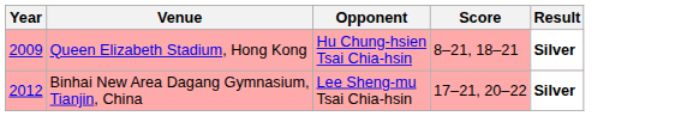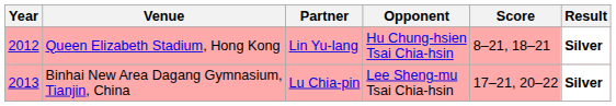 <table class="sortable wikitable" style="font-size: 90%;">
 <tr>
 <th>Year</th>
 <th>Venue</th>
+<th>Partner</th>
 <th>Opponent</th>
 <th>Score</th>
 <th>Result</th>
 </tr>
 <tr style="background:#FFAAAA">
-<td align="center"><a href='#'>2009</a></td>
+<td align="center"><a href='#'>2012</a></td>
 <td align="left"><a href='#'>Queen Elizabeth Stadium</a>, Hong Kong</td>
+<td align="left"> <a href='#'>Lin Yu-lang</a></td>
 <td align="left"> <a href='#'>Hu Chung-hsien</a><br> <a href='#'>Tsai Chia-hsin</a></td>
 <td align="left">8–21, 18–21</td>
 <td style="text-align:left; background:white"> <strong>Silver</strong></td>
 </tr>
 <tr style="background:#FFAAAA">
-<td align="center"><a href='#'>2012</a></td>
+<td align="center"><a href='#'>2013</a></td>
 <td align="left">Binhai New Area Dagang Gymnasium,<br><a href='#'>Tianjin</a>, China</td>
+<td align="left"> <a href='#'>Lu Chia-pin</a></td>
 <td align="left"> <a href='#'>Lee Sheng-mu</a><br> Tsai Chia-hsin</td>
 <td align="left">17–21, 20–22</td>
 <td style="text-align:left; background:white"> <strong>Silver</strong></td>
 </tr>
 </table>
